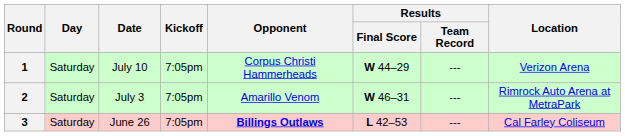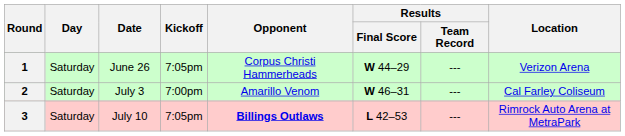 <table class="wikitable">
 <tr>
 <th rowspan="2" width="40">Round</th>
 <th rowspan="2" width="70">Day</th>
 <th rowspan="2" width="80">Date</th>
 <th rowspan="2" width="60">Kickoff</th>
 <th rowspan="2" width="200">Opponent</th>
 <th colspan="2" width="180">Results</th>
 <th rowspan="2" width="180">Location</th>
 </tr>
 <tr>
 <th width="90">Final Score</th>
 <th width="90">Team Record</th>
 </tr>
 <tr align="center" bgcolor="#CCFFCC">
 <th>1</th>
 <td align="center">Saturday</td>
-<td align="center">July 10</td>
+<td align="center">June 26</td>
 <td align="center">7:05pm</td>
 <td align="center"><a href='#'>Corpus Christi Hammerheads</a></td>
 <td align="center"><strong>W</strong> 44–29</td>
 <td align="center">---</td>
 <td align="center"><a href='#'>Verizon Arena</a></td>
 </tr>
 <tr align="center" bgcolor="#CCFFCC">
 <th>2</th>
 <td align="center">Saturday</td>
 <td align="center">July 3</td>
-<td align="center">7:05pm</td>
+<td align="center">7:00pm</td>
 <td align="center"><a href='#'>Amarillo Venom</a></td>
 <td align="center"><strong>W</strong> 46–31</td>
 <td align="center">---</td>
-<td align="center"><a href='#'>Rimrock Auto Arena at MetraPark</a></td>
+<td align="center"><a href='#'>Cal Farley Coliseum</a></td>
 </tr>
 <tr align="center" bgcolor="#FFCCCC">
 <th>3</th>
 <td align="center">Saturday</td>
-<td align="center">June 26</td>
+<td align="center">July 10</td>
 <td align="center">7:05pm</td>
 <td align="center"><strong><a href='#'>Billings Outlaws</a></strong></td>
 <td align="center"><strong>L</strong> 42–53</td>
 <td align="center">---</td>
-<td align="center"><a href='#'>Cal Farley Coliseum</a></td>
+<td align="center"><a href='#'>Rimrock Auto Arena at MetraPark</a></td>
 </tr>
 </table>
